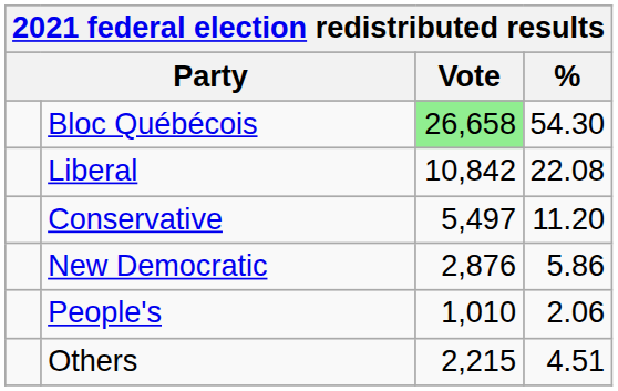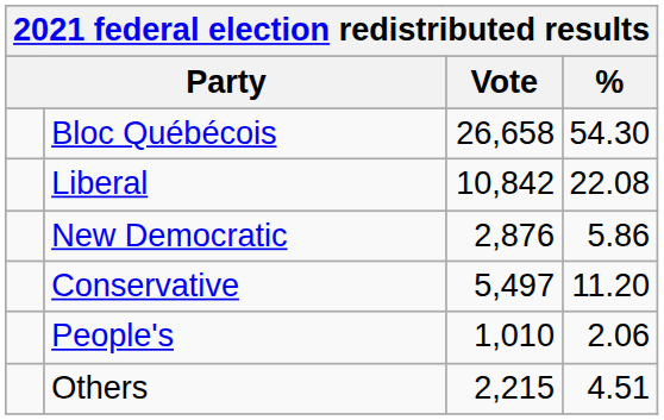 <table class="wikitable">
 <tr>
 <th colspan="4"><a href='#'>2021 federal election</a> redistributed results</th>
 </tr>
 <tr>
 <th bgcolor="#DDDDFF" width="130px" colspan="2">Party</th>
 <th bgcolor="#DDDDFF" width="50px">Vote</th>
 <th bgcolor="#DDDDFF" width="30px">%</th>
 </tr>
 <tr>
 <td> </td>
 <td><a href='#'>Bloc Québécois</a></td>
-<td align=right style="background: lightgreen;">26,658</td>
+<td align=right>26,658</td>
 <td align=right>54.30</td>
 </tr>
 <tr>
 <td> </td>
 <td><a href='#'>Liberal</a></td>
 <td align=right>10,842</td>
 <td align=right>22.08</td>
 </tr>
 <tr>
 <td> </td>
+<td><a href='#'>New Democratic</a></td>
+<td align=right>2,876</td>
+<td align=right>5.86</td>
+</tr>
+<tr>
+<td> </td>
 <td><a href='#'>Conservative</a></td>
 <td align=right>5,497</td>
 <td align=right>11.20</td>
-</tr>
-<tr>
-<td> </td>
-<td><a href='#'>New Democratic</a></td>
-<td align=right>2,876</td>
-<td align=right>5.86</td>
 </tr>
 <tr>
 <td> </td>
 <td><a href='#'>People's</a></td>
 <td align=right>1,010</td>
 <td align=right>2.06</td>
 </tr>
 <tr>
 <td> </td>
 <td>Others</td>
 <td align=right>2,215</td>
 <td align=right>4.51</td>
 </tr>
 </table>
